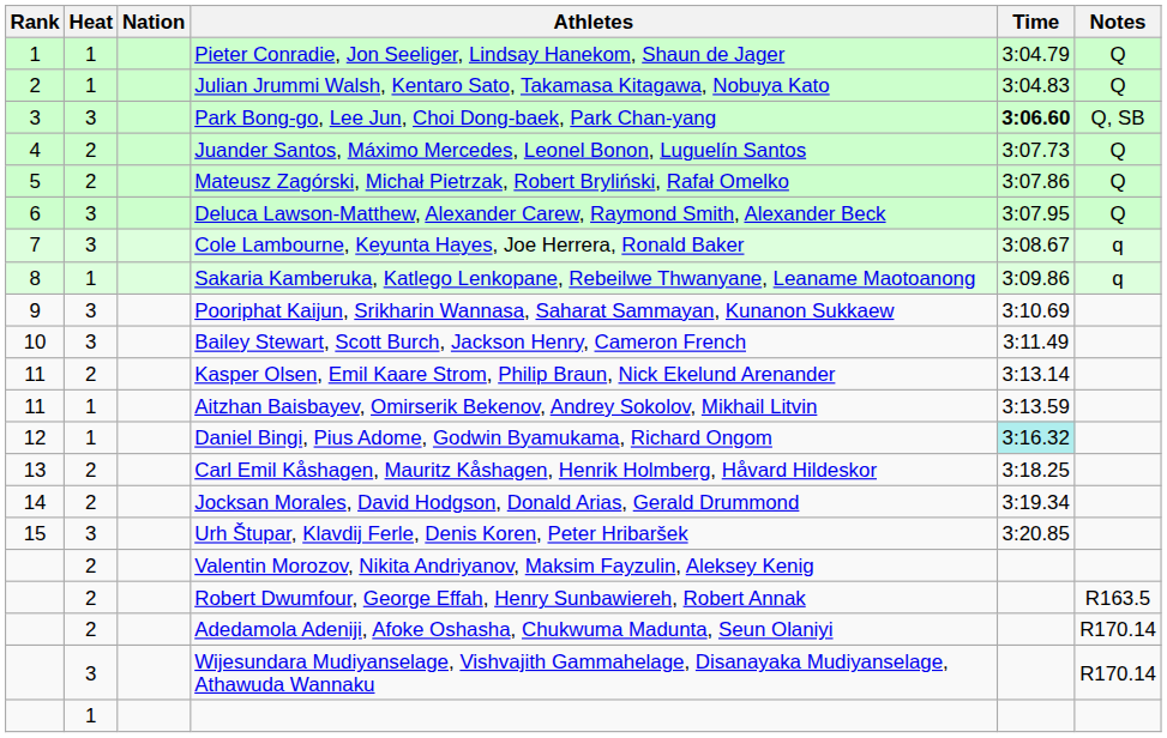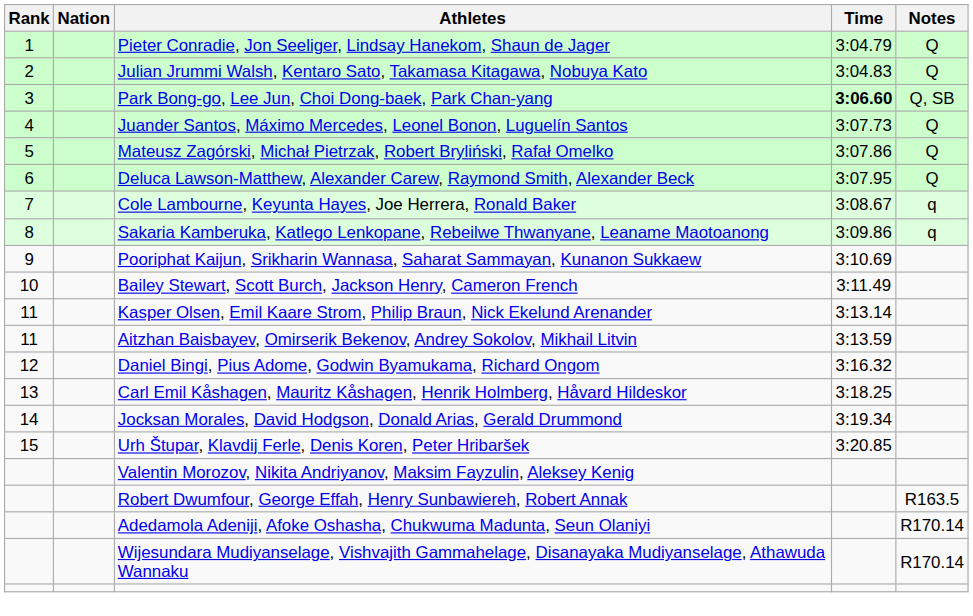 <table class="wikitable sortable" style="text-align:center;font-size:95%">
 <tr>
 <th>Rank</th>
-<th>Heat</th>
 <th>Nation</th>
 <th>Athletes</th>
 <th>Time</th>
 <th>Notes</th>
 </tr>
 <tr bgcolor=ccffcc>
-<td>1</td>
 <td>1</td>
 <td align=left></td>
 <td align=left><a href='#'>Pieter Conradie</a>, <a href='#'>Jon Seeliger</a>, <a href='#'>Lindsay Hanekom</a>, <a href='#'>Shaun de Jager</a></td>
 <td>3:04.79</td>
 <td>Q</td>
 </tr>
 <tr bgcolor=ccffcc>
 <td>2</td>
-<td>1</td>
 <td align=left></td>
 <td align=left><a href='#'>Julian Jrummi Walsh</a>, <a href='#'>Kentaro Sato</a>, <a href='#'>Takamasa Kitagawa</a>, <a href='#'>Nobuya Kato</a></td>
 <td>3:04.83</td>
 <td>Q</td>
 </tr>
 <tr bgcolor=ccffcc>
-<td>3</td>
 <td>3</td>
 <td align=left></td>
 <td align=left><a href='#'>Park Bong-go</a>, <a href='#'>Lee Jun</a>, <a href='#'>Choi Dong-baek</a>, <a href='#'>Park Chan-yang</a></td>
 <td><strong>3:06.60</strong></td>
 <td>Q, SB</td>
 </tr>
 <tr bgcolor=ccffcc>
 <td>4</td>
-<td>2</td>
 <td align=left></td>
 <td align=left><a href='#'>Juander Santos</a>, <a href='#'>Máximo Mercedes</a>, <a href='#'>Leonel Bonon</a>, <a href='#'>Luguelín Santos</a></td>
 <td>3:07.73</td>
 <td>Q</td>
 </tr>
 <tr bgcolor=ccffcc>
 <td>5</td>
-<td>2</td>
 <td align=left></td>
 <td align=left><a href='#'>Mateusz Zagórski</a>, <a href='#'>Michał Pietrzak</a>, <a href='#'>Robert Bryliński</a>, <a href='#'>Rafał Omelko</a></td>
 <td>3:07.86</td>
 <td>Q</td>
 </tr>
 <tr bgcolor=ccffcc>
 <td>6</td>
-<td>3</td>
 <td align=left></td>
 <td align=left><a href='#'>Deluca Lawson-Matthew</a>, <a href='#'>Alexander Carew</a>, <a href='#'>Raymond Smith</a>, <a href='#'>Alexander Beck</a></td>
 <td>3:07.95</td>
 <td>Q</td>
 </tr>
 <tr bgcolor=ddffdd>
 <td>7</td>
-<td>3</td>
 <td align=left></td>
 <td align=left><a href='#'>Cole Lambourne</a>, <a href='#'>Keyunta Hayes</a>, Joe Herrera, <a href='#'>Ronald Baker</a></td>
 <td>3:08.67</td>
 <td>q</td>
 </tr>
 <tr bgcolor=ddffdd>
 <td>8</td>
-<td>1</td>
 <td align=left></td>
 <td align=left><a href='#'>Sakaria Kamberuka</a>, <a href='#'>Katlego Lenkopane</a>, <a href='#'>Rebeilwe Thwanyane</a>, <a href='#'>Leaname Maotoanong</a></td>
 <td>3:09.86</td>
 <td>q</td>
 </tr>
 <tr>
 <td>9</td>
-<td>3</td>
 <td align=left></td>
 <td align=left><a href='#'>Pooriphat Kaijun</a>, <a href='#'>Srikharin Wannasa</a>, <a href='#'>Saharat Sammayan</a>, <a href='#'>Kunanon Sukkaew</a></td>
 <td>3:10.69</td>
 <td></td>
 </tr>
 <tr>
 <td>10</td>
-<td>3</td>
 <td align=left></td>
 <td align=left><a href='#'>Bailey Stewart</a>, <a href='#'>Scott Burch</a>, <a href='#'>Jackson Henry</a>, <a href='#'>Cameron French</a></td>
 <td>3:11.49</td>
 <td></td>
 </tr>
 <tr>
 <td>11</td>
-<td>2</td>
 <td align=left></td>
 <td align=left><a href='#'>Kasper Olsen</a>, <a href='#'>Emil Kaare Strom</a>, <a href='#'>Philip Braun</a>, <a href='#'>Nick Ekelund Arenander</a></td>
 <td>3:13.14</td>
 <td></td>
 </tr>
 <tr>
 <td>11</td>
-<td>1</td>
 <td align=left></td>
 <td align=left><a href='#'>Aitzhan Baisbayev</a>, <a href='#'>Omirserik Bekenov</a>, <a href='#'>Andrey Sokolov</a>, <a href='#'>Mikhail Litvin</a></td>
 <td>3:13.59</td>
 <td></td>
 </tr>
 <tr>
 <td>12</td>
-<td>1</td>
 <td align=left></td>
 <td align=left><a href='#'>Daniel Bingi</a>, <a href='#'>Pius Adome</a>, <a href='#'>Godwin Byamukama</a>, <a href='#'>Richard Ongom</a></td>
-<td style="background: paleturquoise;">3:16.32</td>
+<td>3:16.32</td>
 <td></td>
 </tr>
 <tr>
 <td>13</td>
-<td>2</td>
 <td align=left></td>
 <td align=left><a href='#'>Carl Emil Kåshagen</a>, <a href='#'>Mauritz Kåshagen</a>, <a href='#'>Henrik Holmberg</a>, <a href='#'>Håvard Hildeskor</a></td>
 <td>3:18.25</td>
 <td></td>
 </tr>
 <tr>
 <td>14</td>
-<td>2</td>
 <td align=left></td>
 <td align=left><a href='#'>Jocksan Morales</a>, <a href='#'>David Hodgson</a>, <a href='#'>Donald Arias</a>, <a href='#'>Gerald Drummond</a></td>
 <td>3:19.34</td>
 <td></td>
 </tr>
 <tr>
 <td>15</td>
-<td>3</td>
 <td align=left></td>
 <td align=left><a href='#'>Urh Štupar</a>, <a href='#'>Klavdij Ferle</a>, <a href='#'>Denis Koren</a>, <a href='#'>Peter Hribaršek</a></td>
 <td>3:20.85</td>
 <td></td>
 </tr>
 <tr>
 <td></td>
-<td>2</td>
 <td align=left></td>
 <td align=left><a href='#'>Valentin Morozov</a>, <a href='#'>Nikita Andriyanov</a>, <a href='#'>Maksim Fayzulin</a>, <a href='#'>Aleksey Kenig</a></td>
 <td></td>
 <td></td>
 </tr>
 <tr>
 <td></td>
-<td>2</td>
 <td align=left></td>
 <td align=left><a href='#'>Robert Dwumfour</a>, <a href='#'>George Effah</a>, <a href='#'>Henry Sunbawiereh</a>, <a href='#'>Robert Annak</a></td>
 <td></td>
 <td>R163.5</td>
 </tr>
 <tr>
 <td></td>
-<td>2</td>
 <td align=left></td>
 <td align=left><a href='#'>Adedamola Adeniji</a>, <a href='#'>Afoke Oshasha</a>, <a href='#'>Chukwuma Madunta</a>, <a href='#'>Seun Olaniyi</a></td>
 <td></td>
 <td>R170.14</td>
 </tr>
 <tr>
 <td></td>
-<td>3</td>
 <td align=left></td>
 <td align=left><a href='#'>Wijesundara Mudiyanselage</a>, <a href='#'>Vishvajith Gammahelage</a>, <a href='#'>Disanayaka Mudiyanselage</a>, <a href='#'>Athawuda Wannaku</a></td>
 <td></td>
 <td>R170.14</td>
 </tr>
 <tr>
 <td></td>
-<td>1</td>
 <td align=left></td>
 <td align=left></td>
 <td></td>
 <td></td>
 </tr>
 </table>
